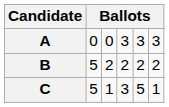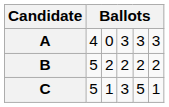 <table class="wikitable">
 <tr>
 <th>Candidate</th>
 <th colspan=5>Ballots</th>
 </tr>
 <tr>
 <th>A</th>
-<td>0</td>
+<td>4</td>
 <td>0</td>
 <td>3</td>
 <td>3</td>
 <td>3</td>
 </tr>
 <tr>
 <th>B</th>
 <td>5</td>
 <td>2</td>
 <td>2</td>
 <td>2</td>
 <td>2</td>
 </tr>
 <tr>
 <th>C</th>
 <td>5</td>
 <td>1</td>
 <td>3</td>
 <td>5</td>
 <td>1</td>
 </tr>
 </table>
